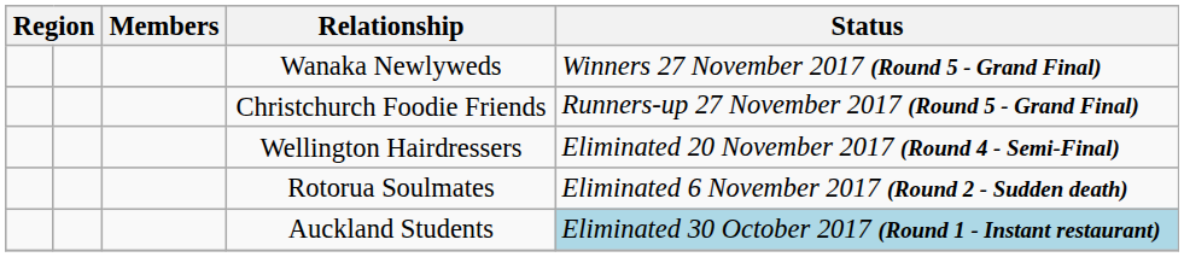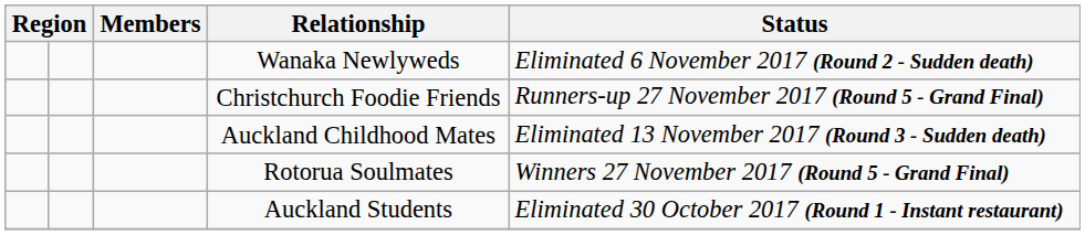 <table class="wikitable" style="text-align: center; font-size: 90%; line-height:14px; width:100%">
 <tr>
 <th colspan="2">Region</th>
 <th>Members</th>
 <th>Relationship</th>
 <th>Status</th>
 </tr>
 <tr>
 <td></td>
 <td></td>
 <td></td>
 <td>Wanaka Newlyweds</td>
-<td style="text-align: left;"><em>Winners 27 November 2017</em> <small><strong><em>(Round 5 - Grand Final)</em></strong></small> </td>
+<td style="text-align: left;"><em>Eliminated 6 November 2017</em> <small><strong><em>(Round 2 - Sudden death)</em></strong></small> </td>
 </tr>
 <tr>
 <td></td>
 <td></td>
 <td></td>
 <td>Christchurch Foodie Friends</td>
 <td style="text-align: left;"><em>Runners-up 27 November 2017</em> <small><strong><em>(Round 5 - Grand Final)</em></strong></small></td>
 </tr>
 <tr>
 <td></td>
 <td></td>
 <td></td>
-<td>Wellington Hairdressers</td>
-<td style="text-align: left;"><em>Eliminated 20 November 2017</em> <small><strong><em>(Round 4 - Semi-Final)</em></strong></small> </td>
+<td>Auckland Childhood Mates</td>
+<td style="text-align: left;"><em>Eliminated 13 November 2017</em> <small><strong><em>(Round 3 - Sudden death)</em></strong></small> </td>
 </tr>
 <tr>
 <td></td>
 <td></td>
 <td></td>
 <td>Rotorua Soulmates</td>
-<td style="text-align: left;"><em>Eliminated 6 November 2017</em> <small><strong><em>(Round 2 - Sudden death)</em></strong></small> </td>
+<td style="text-align: left;"><em>Winners 27 November 2017</em> <small><strong><em>(Round 5 - Grand Final)</em></strong></small> </td>
 </tr>
 <tr>
 <td></td>
 <td></td>
 <td></td>
 <td>Auckland Students</td>
-<td style="background: lightblue; text-align: left;"><em>Eliminated 30 October 2017</em> <small><strong><em>(Round 1 - Instant restaurant)</em></strong></small> </td>
+<td style="text-align: left;"><em>Eliminated 30 October 2017</em> <small><strong><em>(Round 1 - Instant restaurant)</em></strong></small> </td>
 </tr>
 <tr>
 </tr>
 </table>
